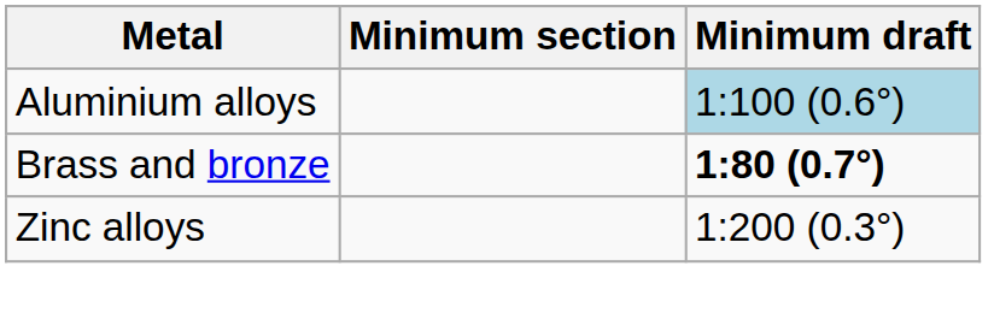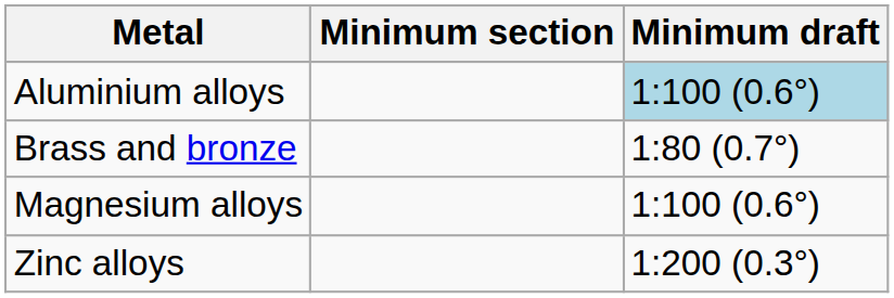 <table class="wikitable">
 <tr>
 <th>Metal</th>
 <th>Minimum section</th>
 <th>Minimum draft</th>
 </tr>
 <tr>
 <td>Aluminium alloys</td>
 <td></td>
 <td style="background: lightblue;">1:100 (0.6°)</td>
 </tr>
 <tr>
 <td>Brass and <a href='#'>bronze</a></td>
 <td></td>
-<td><strong>1:80 (0.7°)</strong></td>
+<td>1:80 (0.7°)</td>
+</tr>
+<tr>
+<td>Magnesium alloys</td>
+<td></td>
+<td>1:100 (0.6°)</td>
 </tr>
 <tr>
 <td>Zinc alloys</td>
 <td></td>
 <td>1:200 (0.3°)</td>
 </tr>
 </table>
